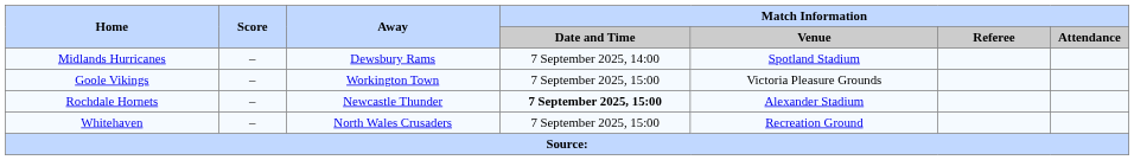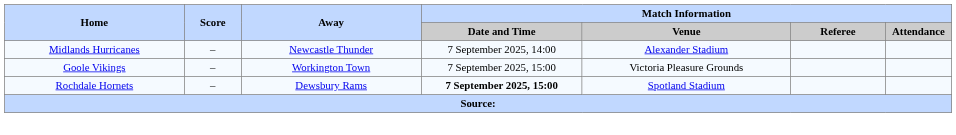 <table border=1 style="border-collapse:collapse; font-size:90%; text-align:center;" cellpadding=3 cellspacing=0 width=100%>
 <tr bgcolor=#C1D8FF>
 <th scope="col" rowspan=2 width=19%>Home</th>
 <th scope="col" rowspan=2 width=6%>Score</th>
 <th scope="col" rowspan=2 width=19%>Away</th>
 <th colspan=4>Match Information</th>
 </tr>
 <tr bgcolor=#CCCCCC>
 <th scope="col" width=17%>Date and Time</th>
 <th scope="col" width=22%>Venue</th>
 <th scope="col" width=10%>Referee</th>
 <th scope="col" width=7%>Attendance</th>
 </tr>
 <tr bgcolor=#F5FAFF>
 <td> <a href='#'>Midlands Hurricanes</a></td>
 <td>–</td>
-<td> <a href='#'>Dewsbury Rams</a></td>
+<td> <a href='#'>Newcastle Thunder</a></td>
 <td>7 September 2025, 14:00</td>
-<td><a href='#'>Spotland Stadium</a></td>
+<td><a href='#'>Alexander Stadium</a></td>
 <td></td>
 <td></td>
 </tr>
 <tr bgcolor=#F5FAFF>
 <td> <a href='#'>Goole Vikings</a></td>
 <td>–</td>
 <td> <a href='#'>Workington Town</a></td>
 <td>7 September 2025, 15:00</td>
 <td>Victoria Pleasure Grounds</td>
 <td></td>
 <td></td>
 </tr>
 <tr bgcolor=#F5FAFF>
 <td> <a href='#'>Rochdale Hornets</a></td>
 <td>–</td>
-<td> <a href='#'>Newcastle Thunder</a></td>
+<td> <a href='#'>Dewsbury Rams</a></td>
 <td><strong>7 September 2025, 15:00</strong></td>
-<td><a href='#'>Alexander Stadium</a></td>
-<td></td>
-<td></td>
-</tr>
-<tr bgcolor=#F5FAFF>
-<td> <a href='#'>Whitehaven</a></td>
-<td>–</td>
-<td> <a href='#'>North Wales Crusaders</a></td>
-<td>7 September 2025, 15:00</td>
-<td><a href='#'>Recreation Ground</a></td>
+<td><a href='#'>Spotland Stadium</a></td>
 <td></td>
 <td></td>
 </tr>
 <tr style="background:#c1d8ff;">
 <th colspan=7>Source:</th>
 </tr>
 </table>
